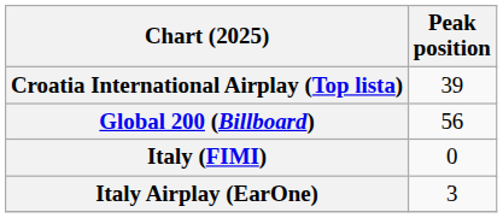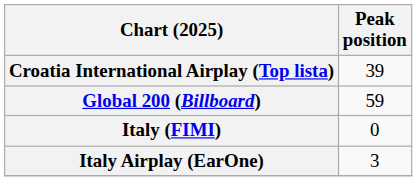 <table class="wikitable sortable plainrowheaders" style="text-align:center;">
 <tr>
 <th scope="col">Chart (2025)</th>
 <th scope="col">Peak<br>position</th>
 </tr>
 <tr>
 <th scope="row">Croatia International Airplay (<a href='#'>Top lista</a>)</th>
 <td>39</td>
 </tr>
 <tr>
 <th scope="row"><a href='#'>Global 200</a> (<em><a href='#'>Billboard</a></em>)</th>
-<td>56</td>
+<td>59</td>
 </tr>
 <tr>
 <th scope="row">Italy (<a href='#'>FIMI</a>)</th>
 <td>0</td>
 </tr>
 <tr>
 <th scope="row">Italy Airplay (EarOne)</th>
 <td>3</td>
 </tr>
 <tr>
 </tr>
 </table>
